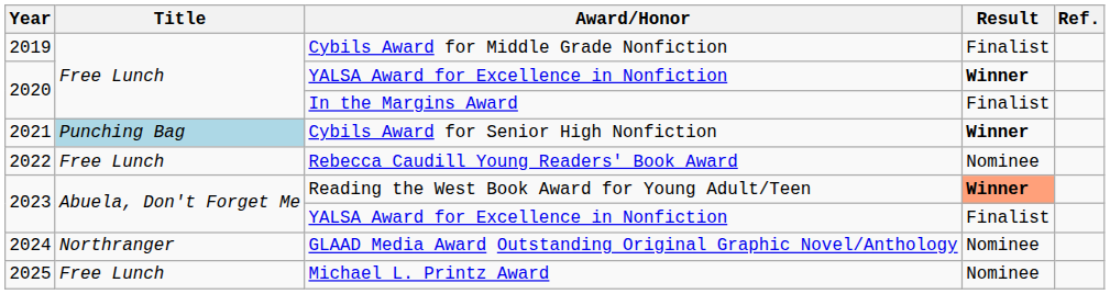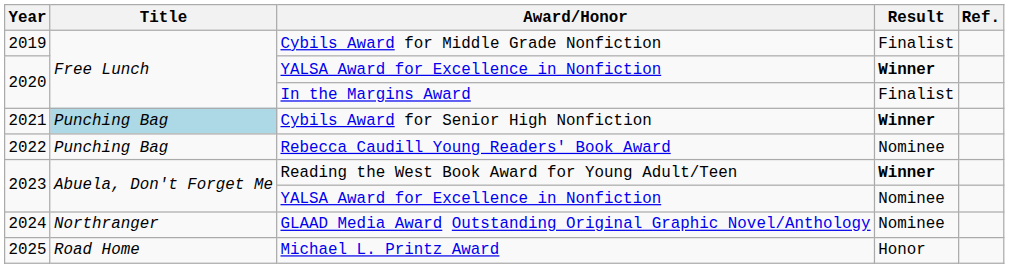 <table class="wikitable sortable mw-collapsible">
 <tr>
 <th>Year</th>
 <th>Title</th>
 <th>Award/Honor</th>
 <th>Result</th>
 <th>Ref.</th>
 </tr>
 <tr>
 <td>2019</td>
 <td rowspan="3"><em>Free Lunch</em></td>
 <td><a href='#'>Cybils Award</a> for Middle Grade Nonfiction</td>
 <td>Finalist</td>
 <td></td>
 </tr>
 <tr>
 <td rowspan="2">2020</td>
 <td><a href='#'>YALSA Award for Excellence in Nonfiction</a></td>
 <td><strong>Winner</strong></td>
 <td></td>
 </tr>
 <tr>
 <td><a href='#'>In the Margins Award</a></td>
 <td>Finalist</td>
 <td></td>
 </tr>
 <tr>
 <td>2021</td>
 <td style="background: lightblue;"><em>Punching Bag</em></td>
 <td><a href='#'>Cybils Award</a> for Senior High Nonfiction</td>
 <td><strong>Winner</strong></td>
 <td></td>
 </tr>
 <tr>
 <td>2022</td>
-<td><em>Free Lunch</em></td>
+<td><em>Punching Bag</em></td>
 <td><a href='#'>Rebecca Caudill Young Readers' Book Award</a></td>
 <td>Nominee</td>
 <td></td>
 </tr>
 <tr>
 <td rowspan="2">2023</td>
 <td rowspan="2"><em>Abuela, Don't Forget Me</em></td>
 <td>Reading the West Book Award for Young Adult/Teen</td>
-<td style="background: lightsalmon;"><strong>Winner</strong></td>
+<td><strong>Winner</strong></td>
 <td></td>
 </tr>
 <tr>
 <td><a href='#'>YALSA Award for Excellence in Nonfiction</a></td>
-<td>Finalist</td>
+<td>Nominee</td>
 <td></td>
 </tr>
 <tr>
 <td>2024</td>
 <td><em>Northranger</em></td>
 <td><a href='#'>GLAAD Media Award</a> <a href='#'>Outstanding Original Graphic Novel/Anthology</a></td>
 <td>Nominee</td>
 <td></td>
 </tr>
 <tr>
 <td>2025</td>
-<td><em>Free Lunch</em></td>
+<td><em>Road Home</em></td>
 <td><a href='#'>Michael L. Printz Award</a></td>
-<td>Nominee</td>
+<td>Honor</td>
 <td></td>
 </tr>
 </table>
